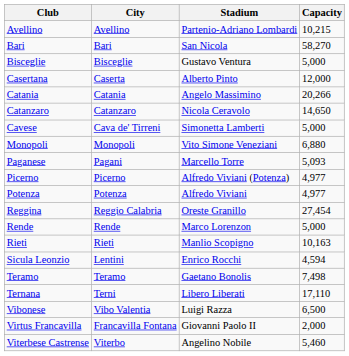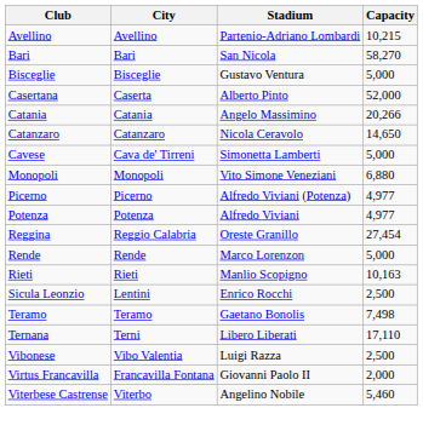 <table class="wikitable sortable">
 <tr>
 <th>Club</th>
 <th>City</th>
 <th>Stadium</th>
 <th>Capacity</th>
 </tr>
 <tr>
 <td><a href='#'>Avellino</a></td>
 <td><a href='#'>Avellino</a></td>
 <td><a href='#'>Partenio-Adriano Lombardi</a></td>
 <td>10,215</td>
 </tr>
 <tr>
 <td><a href='#'>Bari</a></td>
 <td><a href='#'>Bari</a></td>
 <td><a href='#'>San Nicola</a></td>
 <td>58,270</td>
 </tr>
 <tr>
 <td><a href='#'>Bisceglie</a></td>
 <td><a href='#'>Bisceglie</a></td>
 <td>Gustavo Ventura</td>
 <td>5,000</td>
 </tr>
 <tr>
 <td><a href='#'>Casertana</a></td>
 <td><a href='#'>Caserta</a></td>
 <td><a href='#'>Alberto Pinto</a></td>
-<td>12,000</td>
+<td>52,000</td>
 </tr>
 <tr>
 <td><a href='#'>Catania</a></td>
 <td><a href='#'>Catania</a></td>
 <td><a href='#'>Angelo Massimino</a></td>
 <td>20,266</td>
 </tr>
 <tr>
 <td><a href='#'>Catanzaro</a></td>
 <td><a href='#'>Catanzaro</a></td>
 <td><a href='#'>Nicola Ceravolo</a></td>
 <td>14,650</td>
 </tr>
 <tr>
 <td><a href='#'>Cavese</a></td>
 <td><a href='#'>Cava de' Tirreni</a></td>
 <td><a href='#'>Simonetta Lamberti</a></td>
 <td>5,000</td>
 </tr>
 <tr>
 <td><a href='#'>Monopoli</a></td>
 <td><a href='#'>Monopoli</a></td>
 <td><a href='#'>Vito Simone Veneziani</a></td>
 <td>6,880</td>
-</tr>
-<tr>
-<td><a href='#'>Paganese</a></td>
-<td><a href='#'>Pagani</a></td>
-<td><a href='#'>Marcello Torre</a></td>
-<td>5,093</td>
 </tr>
 <tr>
 <td><a href='#'>Picerno</a></td>
 <td><a href='#'>Picerno</a></td>
 <td><a href='#'>Alfredo Viviani</a> (<a href='#'>Potenza</a>)</td>
 <td>4,977</td>
 </tr>
 <tr>
 <td><a href='#'>Potenza</a></td>
 <td><a href='#'>Potenza</a></td>
 <td><a href='#'>Alfredo Viviani</a></td>
 <td>4,977</td>
 </tr>
 <tr>
 <td><a href='#'>Reggina</a></td>
 <td><a href='#'>Reggio Calabria</a></td>
 <td><a href='#'>Oreste Granillo</a></td>
 <td>27,454</td>
 </tr>
 <tr>
 <td><a href='#'>Rende</a></td>
 <td><a href='#'>Rende</a></td>
 <td><a href='#'>Marco Lorenzon</a></td>
 <td>5,000</td>
 </tr>
 <tr>
 <td><a href='#'>Rieti</a></td>
 <td><a href='#'>Rieti</a></td>
 <td><a href='#'>Manlio Scopigno</a></td>
 <td>10,163</td>
 </tr>
 <tr>
 <td><a href='#'>Sicula Leonzio</a></td>
 <td><a href='#'>Lentini</a></td>
 <td><a href='#'>Enrico Rocchi</a></td>
-<td>4,594</td>
+<td>2,500</td>
 </tr>
 <tr>
 <td><a href='#'>Teramo</a></td>
 <td><a href='#'>Teramo</a></td>
 <td><a href='#'>Gaetano Bonolis</a></td>
 <td>7,498</td>
 </tr>
 <tr>
 <td><a href='#'>Ternana</a></td>
 <td><a href='#'>Terni</a></td>
 <td><a href='#'>Libero Liberati</a></td>
 <td>17,110</td>
 </tr>
 <tr>
 <td><a href='#'>Vibonese</a></td>
 <td><a href='#'>Vibo Valentia</a></td>
 <td>Luigi Razza</td>
-<td>6,500</td>
+<td>2,500</td>
 </tr>
 <tr>
 <td><a href='#'>Virtus Francavilla</a></td>
 <td><a href='#'>Francavilla Fontana</a></td>
 <td>Giovanni Paolo II</td>
 <td>2,000</td>
 </tr>
 <tr>
 <td><a href='#'>Viterbese Castrense</a></td>
 <td><a href='#'>Viterbo</a></td>
 <td>Angelino Nobile</td>
 <td>5,460</td>
 </tr>
 </table>
